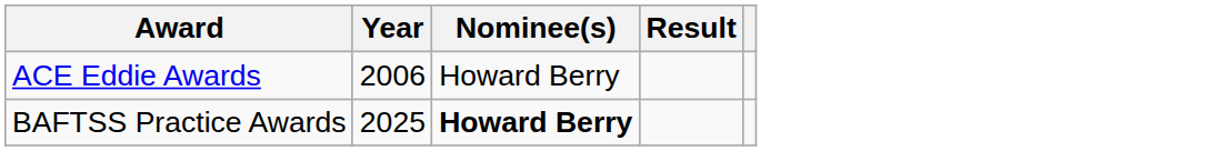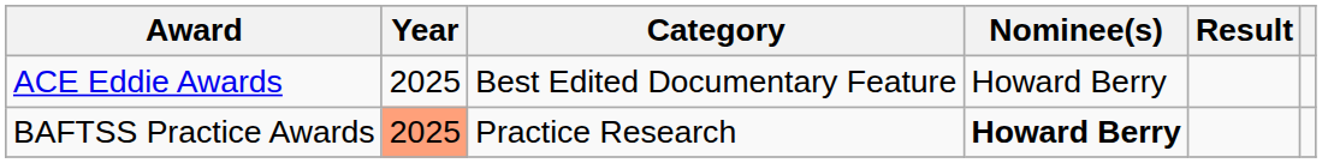 <table class="wikitable">
 <tr>
 <th>Award</th>
 <th>Year</th>
+<th>Category</th>
 <th>Nominee(s)</th>
 <th>Result</th>
 <th></th>
 </tr>
 <tr>
 <td><a href='#'>ACE Eddie Awards</a></td>
-<td>2006</td>
+<td>2025</td>
+<td>Best Edited Documentary Feature</td>
 <td>Howard Berry</td>
 <td></td>
 <td align="center"></td>
 </tr>
 <tr>
 <td>BAFTSS Practice Awards</td>
-<td>2025</td>
+<td style="background: lightsalmon;">2025</td>
+<td>Practice Research</td>
 <td><strong>Howard Berry</strong></td>
 <td></td>
 <td align="center"></td>
 </tr>
 </table>
